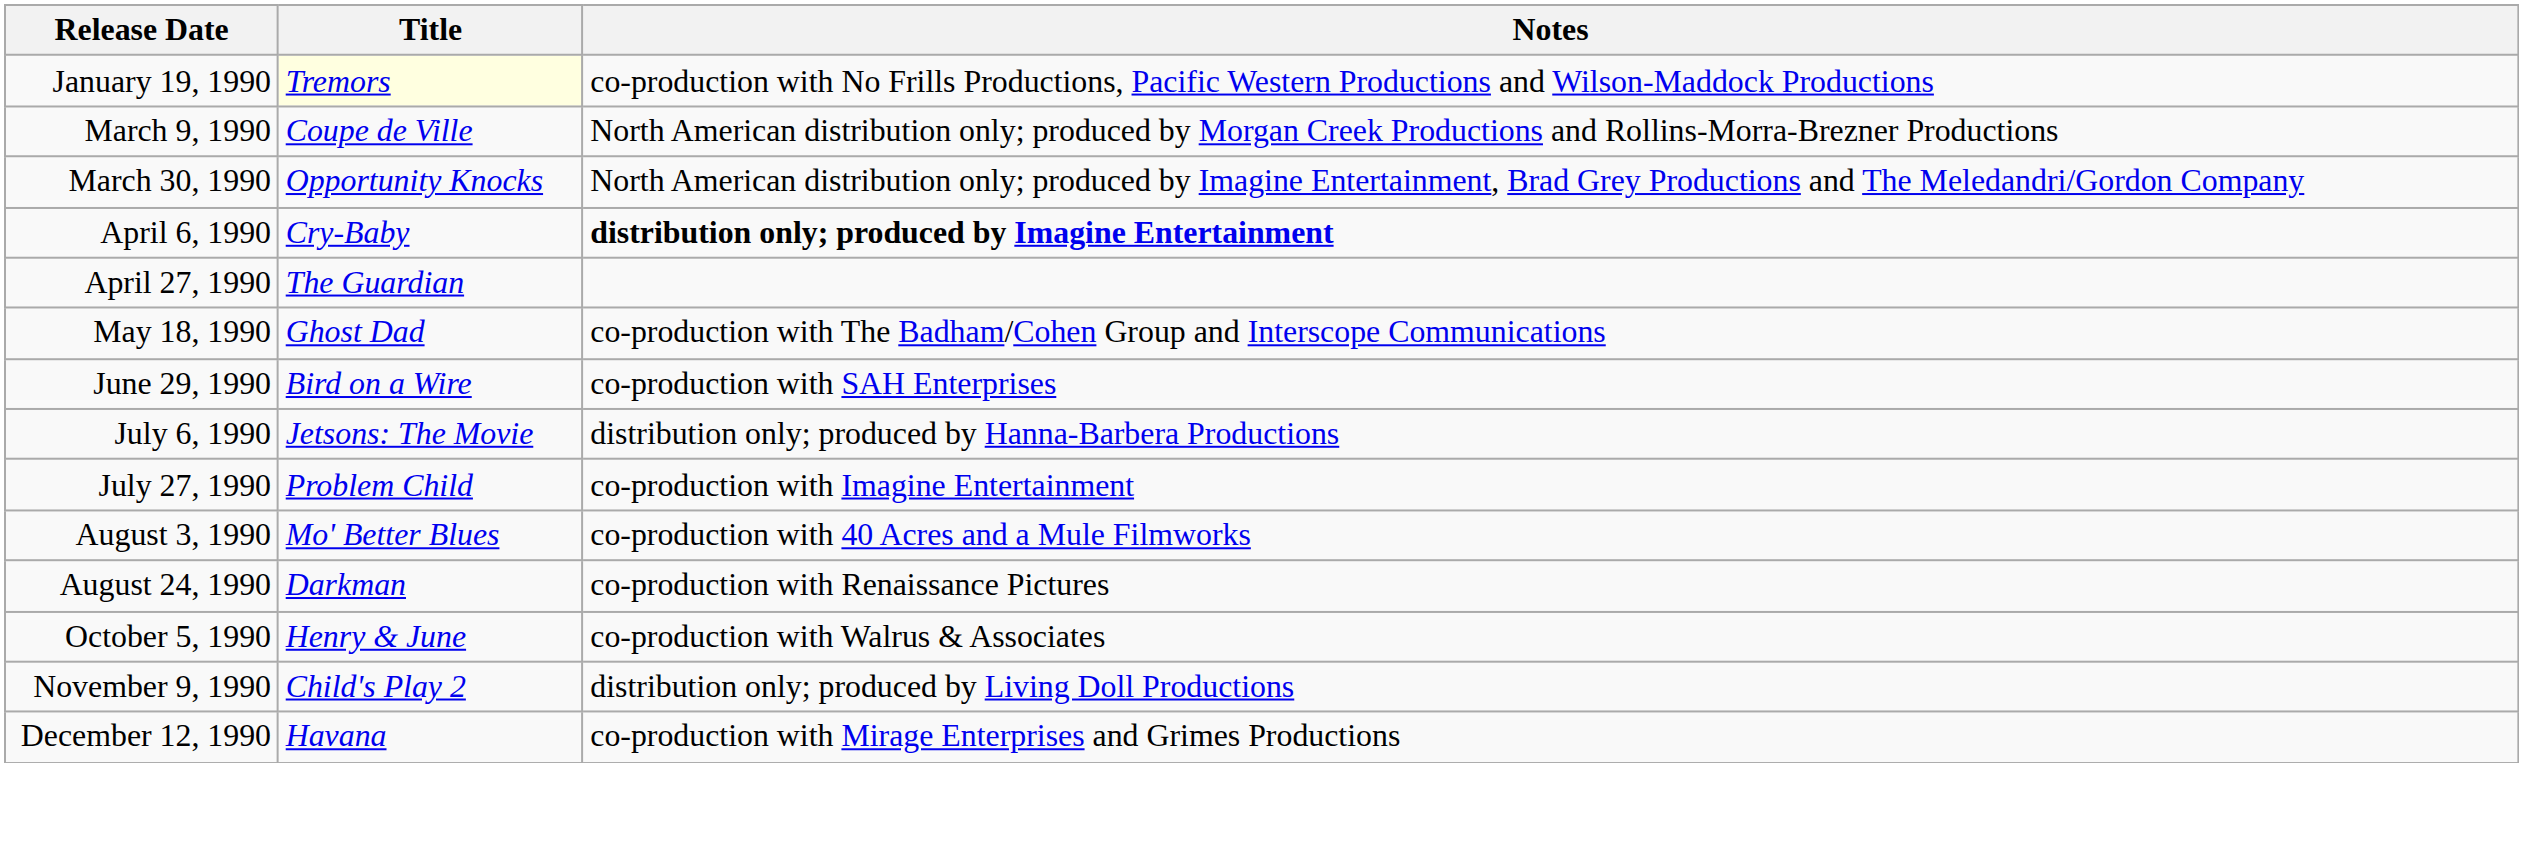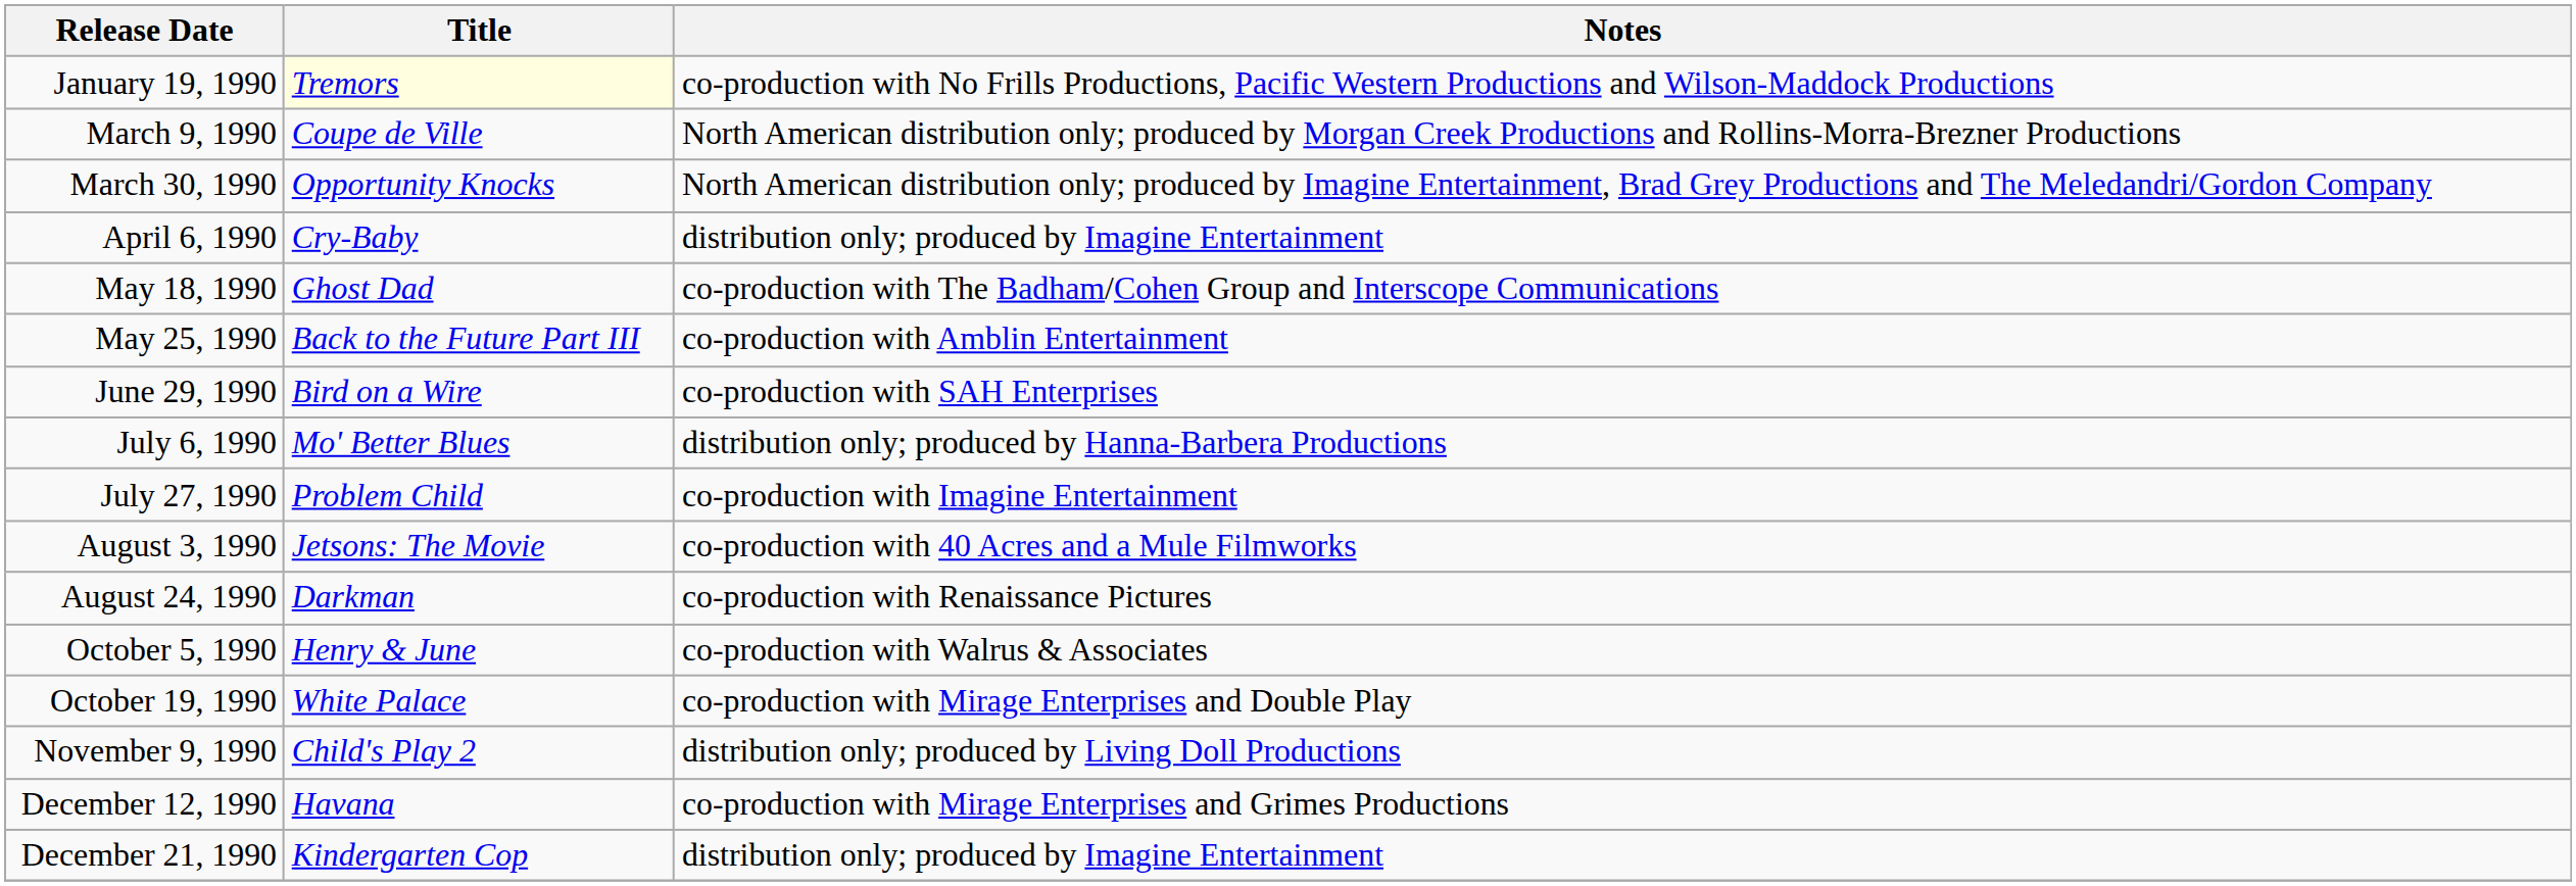 <table class="wikitable sortable" style="width:100%;">
 <tr>
 <th scope="col" style="width:130px;">Release Date</th>
 <th>Title</th>
 <th>Notes</th>
 </tr>
 <tr>
 <td style="text-align:right;">January 19, 1990</td>
 <td style="background: lightyellow;"><em><a href='#'>Tremors</a></em></td>
 <td>co-production with No Frills Productions, <a href='#'>Pacific Western Productions</a> and <a href='#'>Wilson-Maddock Productions</a></td>
 </tr>
 <tr>
 <td style="text-align:right;">March 9, 1990</td>
 <td><em><a href='#'>Coupe de Ville</a></em></td>
 <td>North American distribution only; produced by <a href='#'>Morgan Creek Productions</a> and Rollins-Morra-Brezner Productions</td>
 </tr>
 <tr>
 <td style="text-align:right;">March 30, 1990</td>
 <td><em><a href='#'>Opportunity Knocks</a></em></td>
 <td>North American distribution only; produced by <a href='#'>Imagine Entertainment</a>, <a href='#'>Brad Grey Productions</a> and <a href='#'>The Meledandri/Gordon Company</a></td>
 </tr>
 <tr>
 <td style="text-align:right;">April 6, 1990</td>
 <td><em><a href='#'>Cry-Baby</a></em></td>
-<td><strong>distribution only; produced by <a href='#'>Imagine Entertainment</a></strong></td>
-</tr>
-<tr>
-<td style="text-align:right;">April 27, 1990</td>
-<td><em><a href='#'>The Guardian</a></em></td>
-<td></td>
+<td>distribution only; produced by <a href='#'>Imagine Entertainment</a></td>
 </tr>
 <tr>
 <td style="text-align:right;">May 18, 1990</td>
 <td><em><a href='#'>Ghost Dad</a></em></td>
 <td>co-production with The <a href='#'>Badham</a>/<a href='#'>Cohen</a> Group and <a href='#'>Interscope Communications</a></td>
+</tr>
+<tr>
+<td style="text-align:right;">May 25, 1990</td>
+<td><em><a href='#'>Back to the Future Part III</a></em></td>
+<td>co-production with <a href='#'>Amblin Entertainment</a></td>
 </tr>
 <tr>
 <td style="text-align:right;">June 29, 1990</td>
 <td><em><a href='#'>Bird on a Wire</a></em></td>
 <td>co-production with <a href='#'>SAH Enterprises</a></td>
 </tr>
 <tr>
 <td style="text-align:right;">July 6, 1990</td>
-<td><em><a href='#'>Jetsons: The Movie</a></em></td>
+<td><em><a href='#'>Mo' Better Blues</a></em></td>
 <td>distribution only; produced by <a href='#'>Hanna-Barbera Productions</a></td>
 </tr>
 <tr>
 <td style="text-align:right;">July 27, 1990</td>
 <td><em><a href='#'>Problem Child</a></em></td>
 <td>co-production with <a href='#'>Imagine Entertainment</a></td>
 </tr>
 <tr>
 <td style="text-align:right;">August 3, 1990</td>
-<td><em><a href='#'>Mo' Better Blues</a></em></td>
+<td><em><a href='#'>Jetsons: The Movie</a></em></td>
 <td>co-production with <a href='#'>40 Acres and a Mule Filmworks</a></td>
 </tr>
 <tr>
 <td style="text-align:right;">August 24, 1990</td>
 <td><em><a href='#'>Darkman</a></em></td>
 <td>co-production with Renaissance Pictures</td>
 </tr>
 <tr>
 <td style="text-align:right;">October 5, 1990</td>
 <td><em><a href='#'>Henry & June</a></em></td>
 <td>co-production with Walrus & Associates</td>
 </tr>
 <tr>
+<td style="text-align:right;">October 19, 1990</td>
+<td><em><a href='#'>White Palace</a></em></td>
+<td>co-production with <a href='#'>Mirage Enterprises</a> and Double Play</td>
+</tr>
+<tr>
 <td style="text-align:right;">November 9, 1990</td>
 <td><em><a href='#'>Child's Play 2</a></em></td>
 <td>distribution only; produced by <a href='#'>Living Doll Productions</a></td>
 </tr>
 <tr>
 <td style="text-align:right;">December 12, 1990</td>
 <td><em><a href='#'>Havana</a></em></td>
 <td>co-production with <a href='#'>Mirage Enterprises</a> and Grimes Productions</td>
 </tr>
 <tr>
+<td style="text-align:right;">December 21, 1990</td>
+<td><em><a href='#'>Kindergarten Cop</a></em></td>
+<td>distribution only; produced by <a href='#'>Imagine Entertainment</a></td>
+</tr>
+<tr>
 </tr>
 </table>
